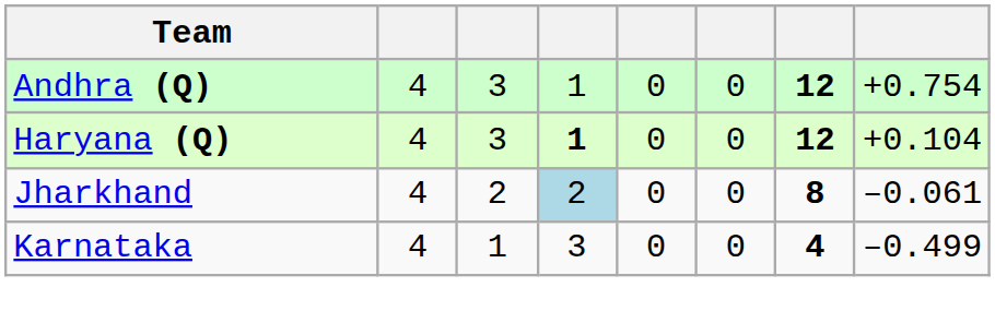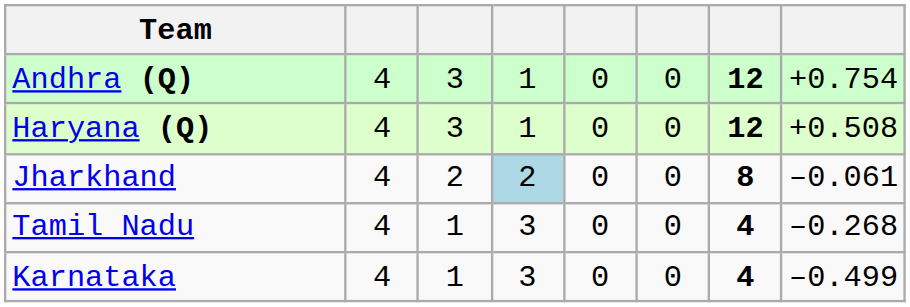 <table class="wikitable" style="text-align:center">
 <tr>
 <th style="width:140px;">Team</th>
 <th style="width:25px;"></th>
 <th style="width:25px;"></th>
 <th style="width:25px;"></th>
 <th style="width:25px;"></th>
 <th style="width:25px;"></th>
 <th style="width:25px;"></th>
 <th style="width:40px;"></th>
 </tr>
 <tr style="background:#cfc;">
 <td style="text-align:left"><a href='#'>Andhra</a> <strong>(Q)</strong></td>
 <td>4</td>
 <td>3</td>
 <td>1</td>
 <td>0</td>
 <td>0</td>
 <td><strong>12</strong></td>
 <td>+0.754</td>
 </tr>
 <tr style="background:#dfc;">
 <td style="text-align:left"><a href='#'>Haryana</a> <strong>(Q)</strong></td>
 <td>4</td>
 <td>3</td>
-<td><strong>1</strong></td>
+<td>1</td>
 <td>0</td>
 <td>0</td>
 <td><strong>12</strong></td>
-<td>+0.104</td>
+<td>+0.508</td>
 </tr>
 <tr>
 <td style="text-align:left"><a href='#'>Jharkhand</a></td>
 <td>4</td>
 <td>2</td>
 <td style="background: lightblue;">2</td>
 <td>0</td>
 <td>0</td>
 <td><strong>8</strong></td>
 <td>–0.061</td>
 </tr>
 <tr>
+<td style="text-align:left"><a href='#'>Tamil Nadu</a></td>
+<td>4</td>
+<td>1</td>
+<td>3</td>
+<td>0</td>
+<td>0</td>
+<td><strong>4</strong></td>
+<td>–0.268</td>
+</tr>
+<tr>
 <td style="text-align:left"><a href='#'>Karnataka</a></td>
 <td>4</td>
 <td>1</td>
 <td>3</td>
 <td>0</td>
 <td>0</td>
 <td><strong>4</strong></td>
 <td>–0.499</td>
 </tr>
 </table>
